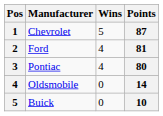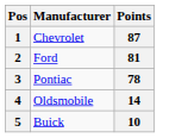 <table class="wikitable" style="font-size: 95%;">
 <tr>
 <th>Pos</th>
 <th>Manufacturer</th>
-<th>Wins</th>
 <th>Points</th>
 </tr>
 <tr>
 <th>1</th>
 <td><a href='#'>Chevrolet</a></td>
-<td>5</td>
 <th>87</th>
 </tr>
 <tr>
 <th>2</th>
 <td><a href='#'>Ford</a></td>
-<td>4</td>
 <th>81</th>
 </tr>
 <tr>
 <th>3</th>
 <td><a href='#'>Pontiac</a></td>
-<td>4</td>
-<th>80</th>
+<th>78</th>
 </tr>
 <tr>
 <th>4</th>
 <td><a href='#'>Oldsmobile</a></td>
-<td>0</td>
 <th>14</th>
 </tr>
 <tr>
 <th>5</th>
 <td><a href='#'>Buick</a></td>
-<td>0</td>
 <th>10</th>
 </tr>
 </table>
